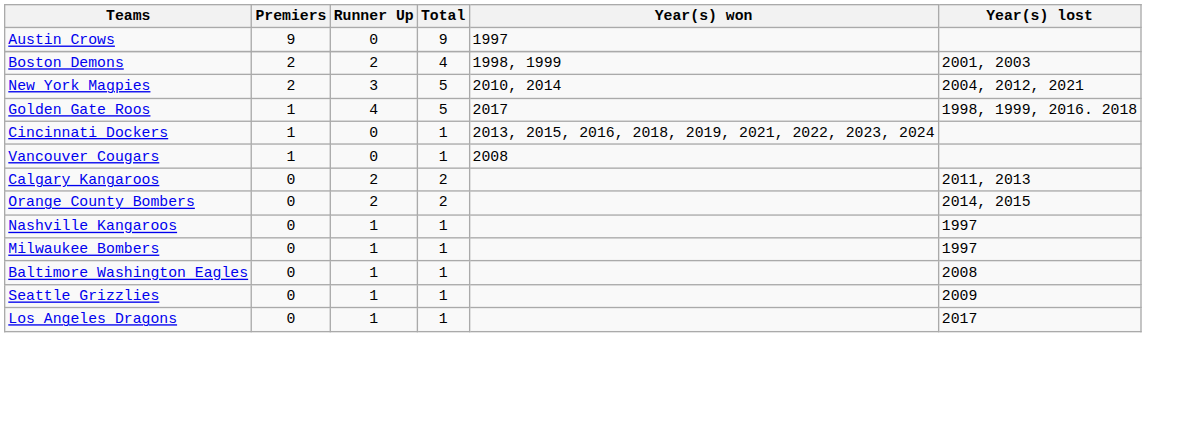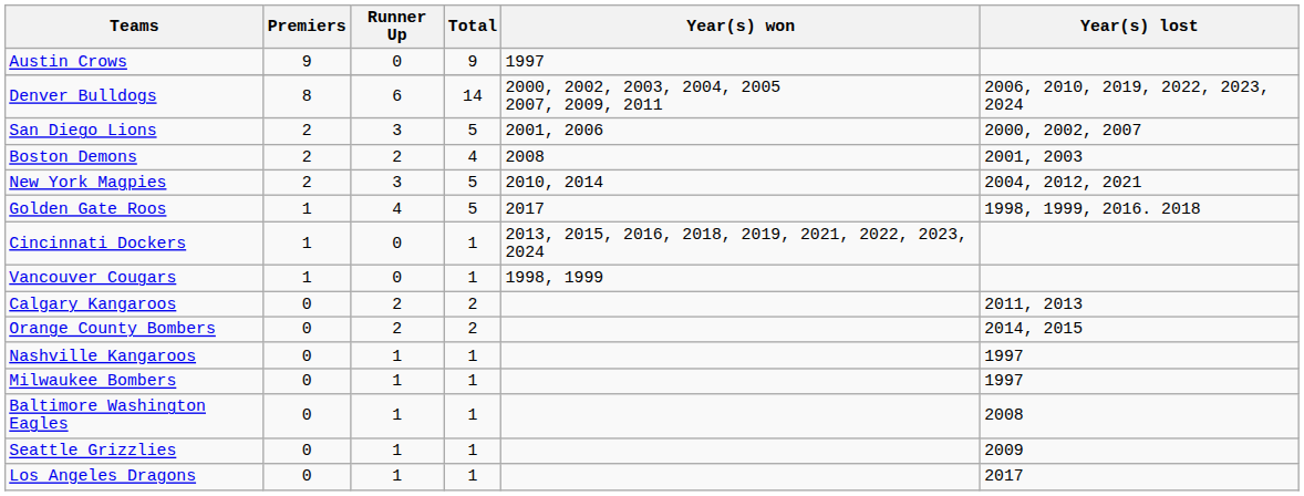 <table class="wikitable sortable" style="text-align:center; font-size:85%">
 <tr>
 <th>Teams</th>
 <th>Premiers</th>
 <th>Runner Up</th>
 <th>Total</th>
 <th>Year(s) won</th>
 <th>Year(s) lost</th>
 </tr>
 <tr>
 <td style="text-align:left"><a href='#'>Austin Crows</a></td>
 <td>9</td>
 <td>0</td>
 <td>9</td>
 <td style="text-align:left">1997</td>
 </tr>
 <tr>
 </tr>
 <tr>
+<td style="text-align:left"><a href='#'>Denver Bulldogs</a></td>
+<td>8</td>
+<td>6</td>
+<td>14</td>
+<td style="text-align:left">2000, 2002, 2003, 2004, 2005<br> 2007, 2009, 2011</td>
+<td style="text-align:left">2006, 2010, 2019, 2022, 2023, 2024</td>
+</tr>
+<tr>
+<td style="text-align:left"><a href='#'>San Diego Lions</a></td>
+<td>2</td>
+<td>3</td>
+<td>5</td>
+<td style="text-align:left">2001, 2006</td>
+<td style="text-align:left">2000, 2002, 2007</td>
+</tr>
+<tr>
 <td style="text-align:left"><a href='#'>Boston Demons</a></td>
 <td>2</td>
 <td>2</td>
 <td>4</td>
-<td style="text-align:left">1998, 1999</td>
+<td style="text-align:left">2008</td>
 <td style="text-align:left">2001, 2003</td>
 </tr>
 <tr>
 <td style="text-align:left"><a href='#'>New York Magpies</a></td>
 <td>2</td>
 <td>3</td>
 <td>5</td>
 <td style="text-align:left">2010, 2014</td>
 <td style="text-align:left">2004, 2012, 2021</td>
 </tr>
 <tr>
 <td style="text-align:left"><a href='#'>Golden Gate Roos</a></td>
 <td>1</td>
 <td>4</td>
 <td>5</td>
 <td style="text-align:left">2017</td>
 <td style="text-align:left">1998, 1999, 2016. 2018</td>
 </tr>
 <tr>
 <td style="text-align:left"><a href='#'>Cincinnati Dockers</a></td>
 <td>1</td>
 <td>0</td>
 <td>1</td>
 <td style="text-align:left">2013, 2015, 2016, 2018, 2019, 2021, 2022, 2023, 2024</td>
 <td></td>
 </tr>
 <tr>
 <td style="text-align:left"><a href='#'>Vancouver Cougars</a></td>
 <td>1</td>
 <td>0</td>
 <td>1</td>
-<td style="text-align:left">2008</td>
+<td style="text-align:left">1998, 1999</td>
 <td></td>
 </tr>
 <tr>
 <td style="text-align:left"><a href='#'>Calgary Kangaroos</a></td>
 <td>0</td>
 <td>2</td>
 <td>2</td>
 <td></td>
 <td style="text-align:left">2011, 2013</td>
 </tr>
 <tr>
 <td style="text-align:left"><a href='#'>Orange County Bombers</a></td>
 <td>0</td>
 <td>2</td>
 <td>2</td>
 <td></td>
 <td style="text-align:left">2014, 2015</td>
 </tr>
 <tr>
 <td style="text-align:left"><a href='#'>Nashville Kangaroos</a></td>
 <td>0</td>
 <td>1</td>
 <td>1</td>
 <td></td>
 <td style="text-align:left">1997</td>
 </tr>
 <tr>
 <td style="text-align:left"><a href='#'>Milwaukee Bombers</a></td>
 <td>0</td>
 <td>1</td>
 <td>1</td>
 <td></td>
 <td style="text-align:left">1997</td>
 </tr>
 <tr>
 <td style="text-align:left"><a href='#'>Baltimore Washington Eagles</a></td>
 <td>0</td>
 <td>1</td>
 <td>1</td>
 <td></td>
 <td style="text-align:left">2008</td>
 </tr>
 <tr>
 <td style="text-align:left"><a href='#'>Seattle Grizzlies</a></td>
 <td>0</td>
 <td>1</td>
 <td>1</td>
 <td></td>
 <td style="text-align:left">2009</td>
 </tr>
 <tr>
 <td style="text-align:left"><a href='#'>Los Angeles Dragons</a></td>
 <td>0</td>
 <td>1</td>
 <td>1</td>
 <td></td>
 <td style="text-align:left">2017</td>
 </tr>
 </table>
